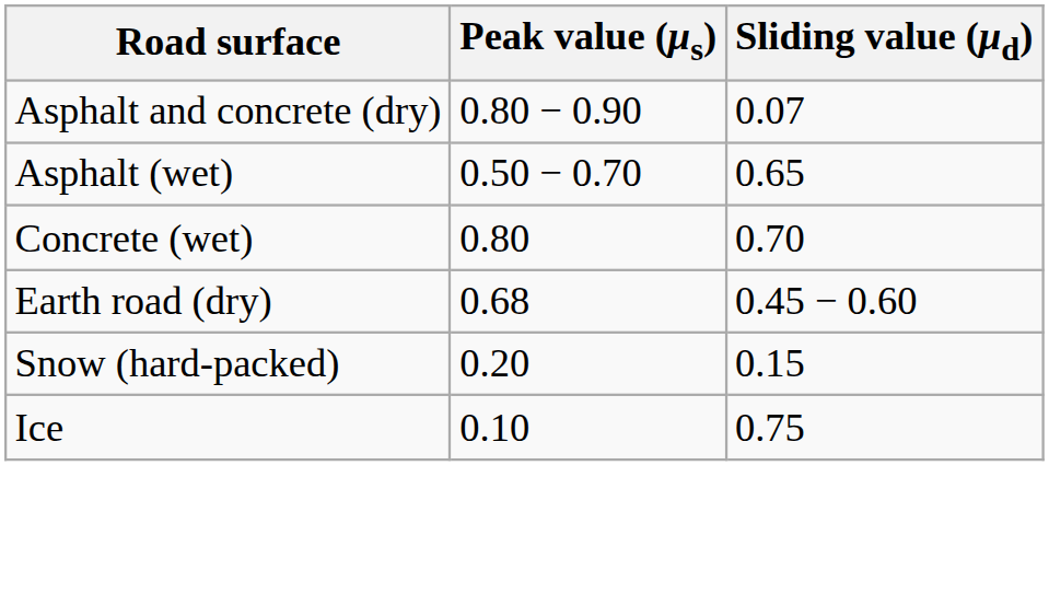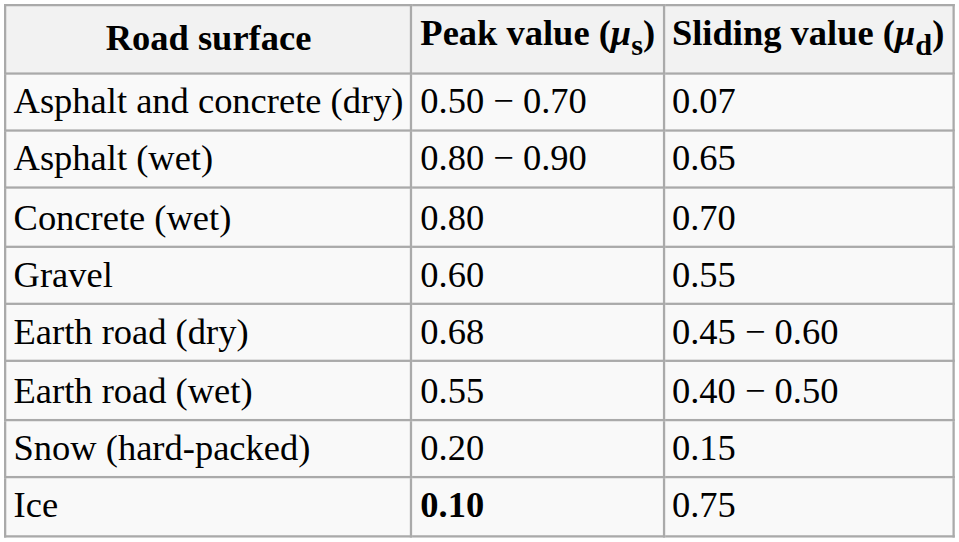 <table class="wikitable">
 <tr>
 <th>Road surface</th>
 <th>Peak value (<em>μ</em><sub>s</sub>)</th>
 <th>Sliding value (<em>μ</em><sub>d</sub>)</th>
 </tr>
 <tr>
 <td>Asphalt and concrete (dry)</td>
-<td>0.80 − 0.90</td>
+<td>0.50 − 0.70</td>
 <td>0.07</td>
 </tr>
 <tr>
 <td>Asphalt (wet)</td>
-<td>0.50 − 0.70</td>
+<td>0.80 − 0.90</td>
 <td>0.65</td>
 </tr>
 <tr>
 <td>Concrete (wet)</td>
 <td>0.80</td>
 <td>0.70</td>
 </tr>
 <tr>
+<td>Gravel</td>
+<td>0.60</td>
+<td>0.55</td>
+</tr>
+<tr>
 <td>Earth road (dry)</td>
 <td>0.68</td>
 <td>0.45 − 0.60</td>
+</tr>
+<tr>
+<td>Earth road (wet)</td>
+<td>0.55</td>
+<td>0.40 − 0.50</td>
 </tr>
 <tr>
 <td>Snow (hard-packed)</td>
 <td>0.20</td>
 <td>0.15</td>
 </tr>
 <tr>
 <td>Ice</td>
-<td>0.10</td>
+<td><strong>0.10</strong></td>
 <td>0.75</td>
 </tr>
 </table>
